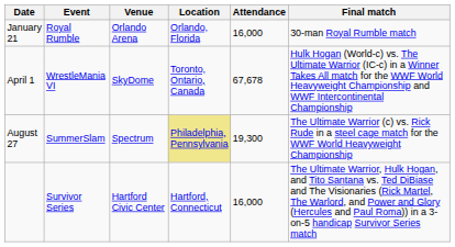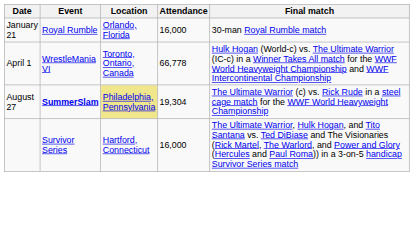 <table id="Past_events_1990" class="sortable wikitable succession-box" style="font-size:85%; width:100%">
 <tr>
 <th scope="col" style="width:5%;">Date</th>
 <th scope="col" style="width:15%;">Event</th>
-<th scope="col" style="width:15%;">Venue</th>
 <th scope="col" style="width:10%;">Location</th>
 <th scope="col" style="width:5%;">Attendance</th>
 <th scope="col" style="width:50%;">Final match</th>
 </tr>
 <tr>
 <td>January 21</td>
 <td><a href='#'>Royal Rumble</a></td>
-<td><a href='#'>Orlando Arena</a></td>
 <td><a href='#'>Orlando, Florida</a></td>
 <td>16,000</td>
 <td>30-man <a href='#'>Royal Rumble match</a></td>
 </tr>
 <tr>
 <td>April 1</td>
 <td><a href='#'>WrestleMania VI</a></td>
-<td><a href='#'>SkyDome</a></td>
 <td><a href='#'>Toronto, Ontario, Canada</a></td>
-<td>67,678</td>
+<td>66,778</td>
 <td><a href='#'>Hulk Hogan</a> (World-c) vs. <a href='#'>The Ultimate Warrior</a> (IC-c) in a <a href='#'>Winner Takes All match</a> for the <a href='#'>WWF World Heavyweight Championship</a> and <a href='#'>WWF Intercontinental Championship</a></td>
 </tr>
 <tr>
 <td>August 27</td>
-<td><a href='#'>SummerSlam</a></td>
-<td><a href='#'>Spectrum</a></td>
+<td><strong><a href='#'>SummerSlam</a></strong></td>
 <td style="background: khaki;"><a href='#'>Philadelphia, Pennsylvania</a></td>
-<td>19,300</td>
+<td>19,304</td>
 <td><a href='#'>The Ultimate Warrior</a> (c) vs. <a href='#'>Rick Rude</a> in a <a href='#'>steel cage match</a> for the <a href='#'>WWF World Heavyweight Championship</a></td>
 </tr>
 <tr>
 <td></td>
 <td><a href='#'>Survivor Series</a></td>
-<td><a href='#'>Hartford Civic Center</a></td>
 <td><a href='#'>Hartford, Connecticut</a></td>
 <td>16,000</td>
 <td><a href='#'>The Ultimate Warrior</a>, <a href='#'>Hulk Hogan</a>, and <a href='#'>Tito Santana</a> vs. <a href='#'>Ted DiBiase</a> and The Visionaries (<a href='#'>Rick Martel</a>, <a href='#'>The Warlord</a>, and <a href='#'>Power and Glory</a> (<a href='#'>Hercules</a> and <a href='#'>Paul Roma</a>)) in a 3-on-5 <a href='#'>handicap</a> <a href='#'>Survivor Series match</a></td>
 </tr>
 </table>
